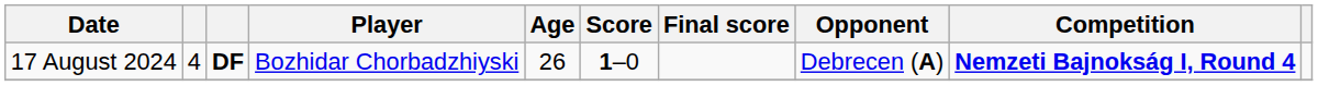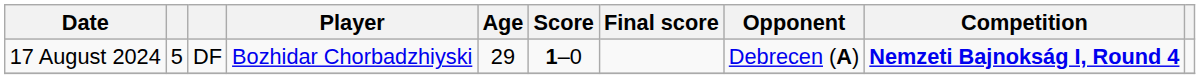 <table class="wikitable sortable" style="text-align:center; font-size:95%;">
 <tr>
 <th>Date</th>
 <th></th>
 <th></th>
 <th>Player</th>
 <th>Age</th>
 <th>Score</th>
 <th>Final score</th>
 <th>Opponent</th>
 <th>Competition</th>
 <th class="unsortable"></th>
 </tr>
 <tr>
 <td data-sort-value="1">17 August 2024</td>
-<td>4</td>
-<td><strong>DF</strong></td>
+<td>5</td>
+<td>DF</td>
 <td style="text-align:left;" data-sort-value="Chorbadzhiyski"> <a href='#'>Bozhidar Chorbadzhiyski</a></td>
-<td>26</td>
+<td>29</td>
 <td><strong>1</strong>–0</td>
 <td></td>
 <td style="text-align:left;"><a href='#'>Debrecen</a> (<strong>A</strong>)</td>
 <td style="text-align:left;"><strong><a href='#'>Nemzeti Bajnokság I, Round 4</a></strong></td>
 <td></td>
 </tr>
 <tr>
 </tr>
 </table>
